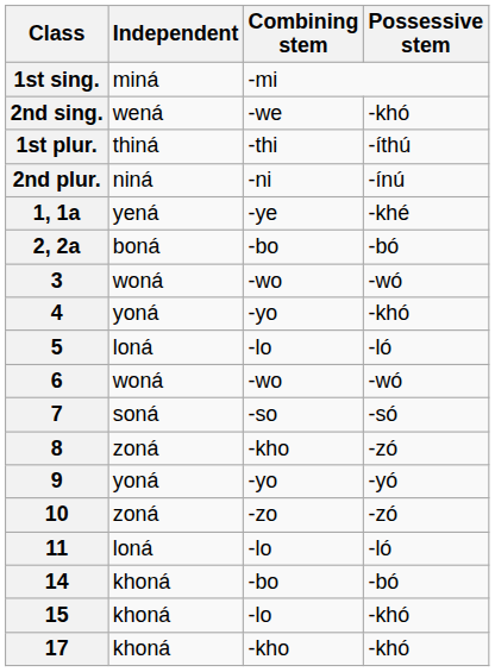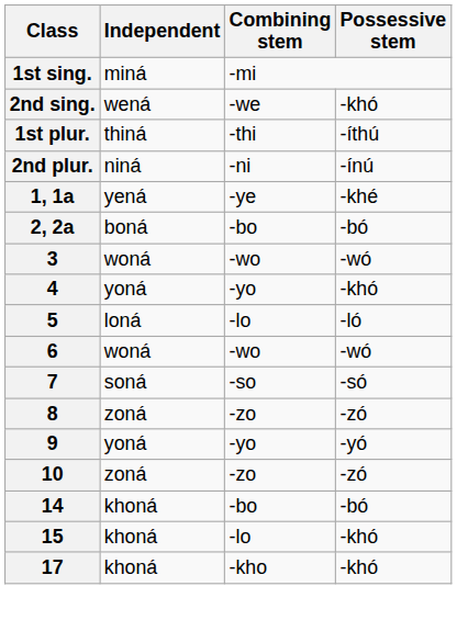 <table class="wikitable">
 <tr>
 <th>Class</th>
 <th>Independent</th>
 <th>Combining<br>stem</th>
 <th>Possessive<br>stem</th>
 </tr>
 <tr>
 <th>1st sing.</th>
 <td>miná</td>
 <td colspan="2">-mi</td>
 </tr>
 <tr>
 <th>2nd sing.</th>
 <td>wená</td>
 <td>-we</td>
 <td>-khó</td>
 </tr>
 <tr>
 <th>1st plur.</th>
 <td>thiná</td>
 <td>-thi</td>
 <td>-íthú</td>
 </tr>
 <tr>
 <th>2nd plur.</th>
 <td>niná</td>
 <td>-ni</td>
 <td>-ínú</td>
 </tr>
 <tr>
 <th>1, 1a</th>
 <td>yená</td>
 <td>-ye</td>
 <td>-khé</td>
 </tr>
 <tr>
 <th>2, 2a</th>
 <td>boná</td>
 <td>-bo</td>
 <td>-bó</td>
 </tr>
 <tr>
 <th>3</th>
 <td>woná</td>
 <td>-wo</td>
 <td>-wó</td>
 </tr>
 <tr>
 <th>4</th>
 <td>yoná</td>
 <td>-yo</td>
 <td>-khó</td>
 </tr>
 <tr>
 <th>5</th>
 <td>loná</td>
 <td>-lo</td>
 <td>-ló</td>
 </tr>
 <tr>
 <th>6</th>
 <td>woná</td>
 <td>-wo</td>
 <td>-wó</td>
 </tr>
 <tr>
 <th>7</th>
 <td>soná</td>
 <td>-so</td>
 <td>-só</td>
 </tr>
 <tr>
 <th>8</th>
 <td>zoná</td>
-<td>-kho</td>
+<td>-zo</td>
 <td>-zó</td>
 </tr>
 <tr>
 <th>9</th>
 <td>yoná</td>
 <td>-yo</td>
 <td>-yó</td>
 </tr>
 <tr>
 <th>10</th>
 <td>zoná</td>
 <td>-zo</td>
 <td>-zó</td>
-</tr>
-<tr>
-<th>11</th>
-<td>loná</td>
-<td>-lo</td>
-<td>-ló</td>
 </tr>
 <tr>
 <th>14</th>
 <td>khoná</td>
 <td>-bo</td>
 <td>-bó</td>
 </tr>
 <tr>
 <th>15</th>
 <td>khoná</td>
 <td>-lo</td>
 <td>-khó</td>
 </tr>
 <tr>
 <th>17</th>
 <td>khoná</td>
 <td>-kho</td>
 <td>-khó</td>
 </tr>
 </table>
